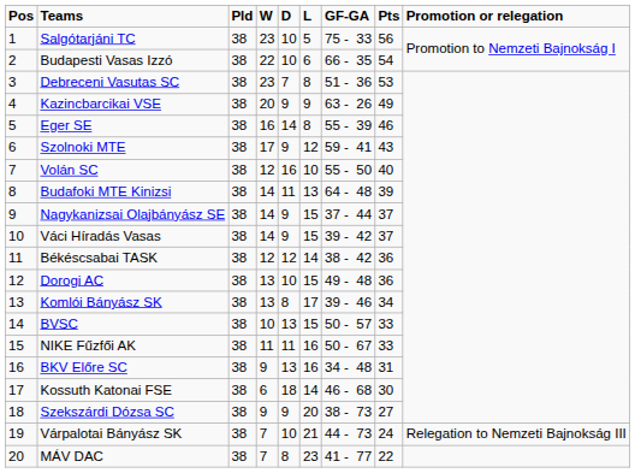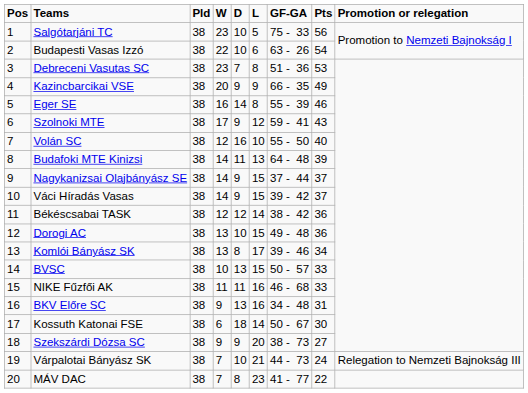 <table class="wikitable">
 <tr>
 <td><strong>Pos</strong></td>
 <td><strong>Teams</strong></td>
 <td><strong>Pld</strong></td>
 <td><strong>W</strong></td>
 <td><strong>D</strong></td>
 <td><strong>L</strong></td>
 <td><strong>GF-GA</strong></td>
 <td><strong>Pts</strong></td>
 <td><strong>Promotion or relegation</strong></td>
 </tr>
 <tr>
 <td>1</td>
 <td><a href='#'>Salgótarjáni TC</a></td>
 <td>38</td>
 <td>23</td>
 <td>10</td>
 <td>5</td>
 <td>75 -  33</td>
 <td>56</td>
 <td rowspan="2">Promotion to <a href='#'>Nemzeti Bajnokság I</a></td>
 </tr>
 <tr>
 <td>2</td>
 <td>Budapesti Vasas Izzó</td>
 <td>38</td>
 <td>22</td>
 <td>10</td>
 <td>6</td>
-<td>66 -  35</td>
+<td>63 -  26</td>
 <td>54</td>
 </tr>
 <tr>
 <td>3</td>
 <td><a href='#'>Debreceni Vasutas SC</a></td>
 <td>38</td>
 <td>23</td>
 <td>7</td>
 <td>8</td>
 <td>51 -  36</td>
 <td>53</td>
 <td rowspan="16"></td>
 </tr>
 <tr>
 <td>4</td>
 <td><a href='#'>Kazincbarcikai VSE</a></td>
 <td>38</td>
 <td>20</td>
 <td>9</td>
 <td>9</td>
-<td>63 -  26</td>
+<td>66 -  35</td>
 <td>49</td>
 </tr>
 <tr>
 <td>5</td>
 <td><a href='#'>Eger SE</a></td>
 <td>38</td>
 <td>16</td>
 <td>14</td>
 <td>8</td>
 <td>55 -  39</td>
 <td>46</td>
 </tr>
 <tr>
 <td>6</td>
 <td><a href='#'>Szolnoki MTE</a></td>
 <td>38</td>
 <td>17</td>
 <td>9</td>
 <td>12</td>
 <td>59 -  41</td>
 <td>43</td>
 </tr>
 <tr>
 <td>7</td>
 <td><a href='#'>Volán SC</a></td>
 <td>38</td>
 <td>12</td>
 <td>16</td>
 <td>10</td>
 <td>55 -  50</td>
 <td>40</td>
 </tr>
 <tr>
 <td>8</td>
 <td><a href='#'>Budafoki MTE Kinizsi</a></td>
 <td>38</td>
 <td>14</td>
 <td>11</td>
 <td>13</td>
 <td>64 -  48</td>
 <td>39</td>
 </tr>
 <tr>
 <td>9</td>
 <td><a href='#'>Nagykanizsai Olajbányász SE</a></td>
 <td>38</td>
 <td>14</td>
 <td>9</td>
 <td>15</td>
 <td>37 -  44</td>
 <td>37</td>
 </tr>
 <tr>
 <td>10</td>
 <td>Váci Híradás Vasas</td>
 <td>38</td>
 <td>14</td>
 <td>9</td>
 <td>15</td>
 <td>39 -  42</td>
 <td>37</td>
 </tr>
 <tr>
 <td>11</td>
 <td>Békéscsabai TASK</td>
 <td>38</td>
 <td>12</td>
 <td>12</td>
 <td>14</td>
 <td>38 -  42</td>
 <td>36</td>
 </tr>
 <tr>
 <td>12</td>
 <td><a href='#'>Dorogi AC</a></td>
 <td>38</td>
 <td>13</td>
 <td>10</td>
 <td>15</td>
 <td>49 -  48</td>
 <td>36</td>
 </tr>
 <tr>
 <td>13</td>
 <td><a href='#'>Komlói Bányász SK</a></td>
 <td>38</td>
 <td>13</td>
 <td>8</td>
 <td>17</td>
 <td>39 -  46</td>
 <td>34</td>
 </tr>
 <tr>
 <td>14</td>
 <td><a href='#'>BVSC</a></td>
 <td>38</td>
 <td>10</td>
 <td>13</td>
 <td>15</td>
 <td>50 -  57</td>
 <td>33</td>
 </tr>
 <tr>
 <td>15</td>
 <td>NIKE Fűzfői AK</td>
 <td>38</td>
 <td>11</td>
 <td>11</td>
 <td>16</td>
-<td>50 -  67</td>
+<td>46 -  68</td>
 <td>33</td>
 </tr>
 <tr>
 <td>16</td>
 <td><a href='#'>BKV Előre SC</a></td>
 <td>38</td>
 <td>9</td>
 <td>13</td>
 <td>16</td>
 <td>34 -  48</td>
 <td>31</td>
 </tr>
 <tr>
 <td>17</td>
 <td>Kossuth Katonai FSE</td>
 <td>38</td>
 <td>6</td>
 <td>18</td>
 <td>14</td>
-<td>46 -  68</td>
+<td>50 -  67</td>
 <td>30</td>
 </tr>
 <tr>
 <td>18</td>
 <td><a href='#'>Szekszárdi Dózsa SC</a></td>
 <td>38</td>
 <td>9</td>
 <td>9</td>
 <td>20</td>
 <td>38 -  73</td>
 <td>27</td>
 </tr>
 <tr>
 <td>19</td>
 <td>Várpalotai Bányász SK</td>
 <td>38</td>
 <td>7</td>
 <td>10</td>
 <td>21</td>
 <td>44 -  73</td>
 <td>24</td>
 <td>Relegation to Nemzeti Bajnokság III</td>
 </tr>
 <tr>
 <td>20</td>
 <td>MÁV DAC</td>
 <td>38</td>
 <td>7</td>
 <td>8</td>
 <td>23</td>
 <td>41 -  77</td>
 <td>22</td>
 <td></td>
 </tr>
 </table>
